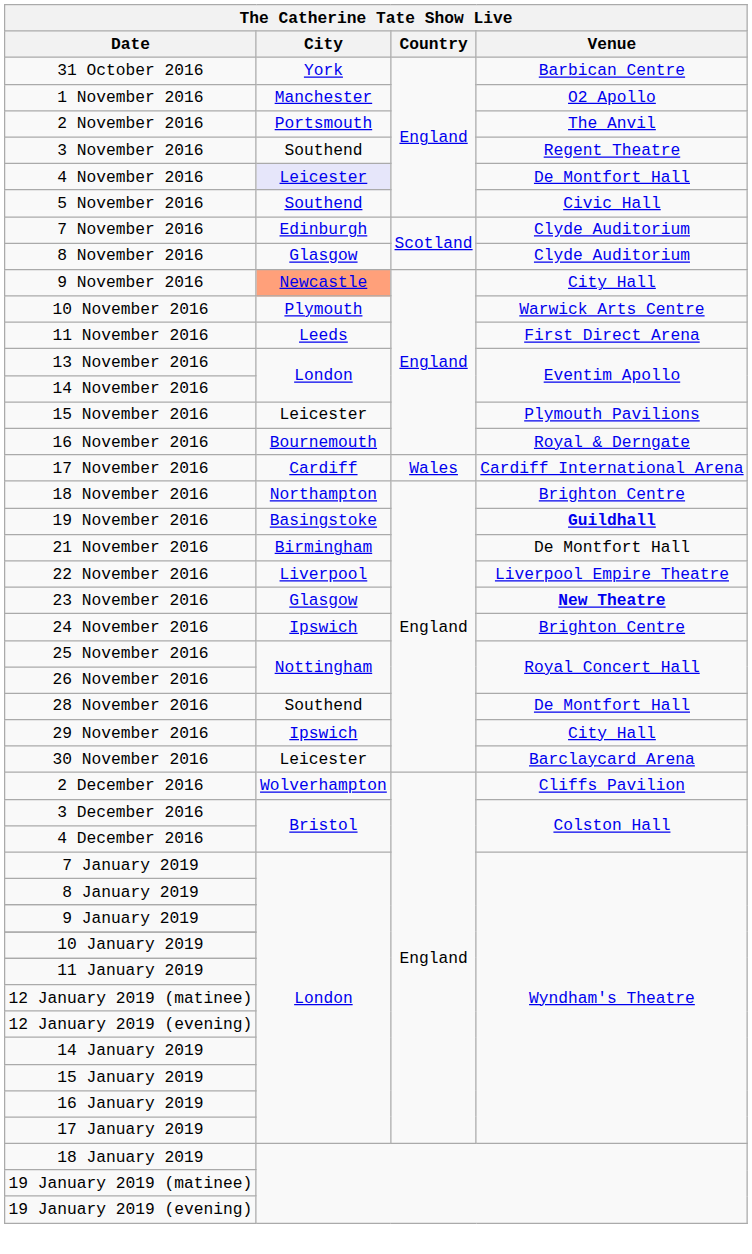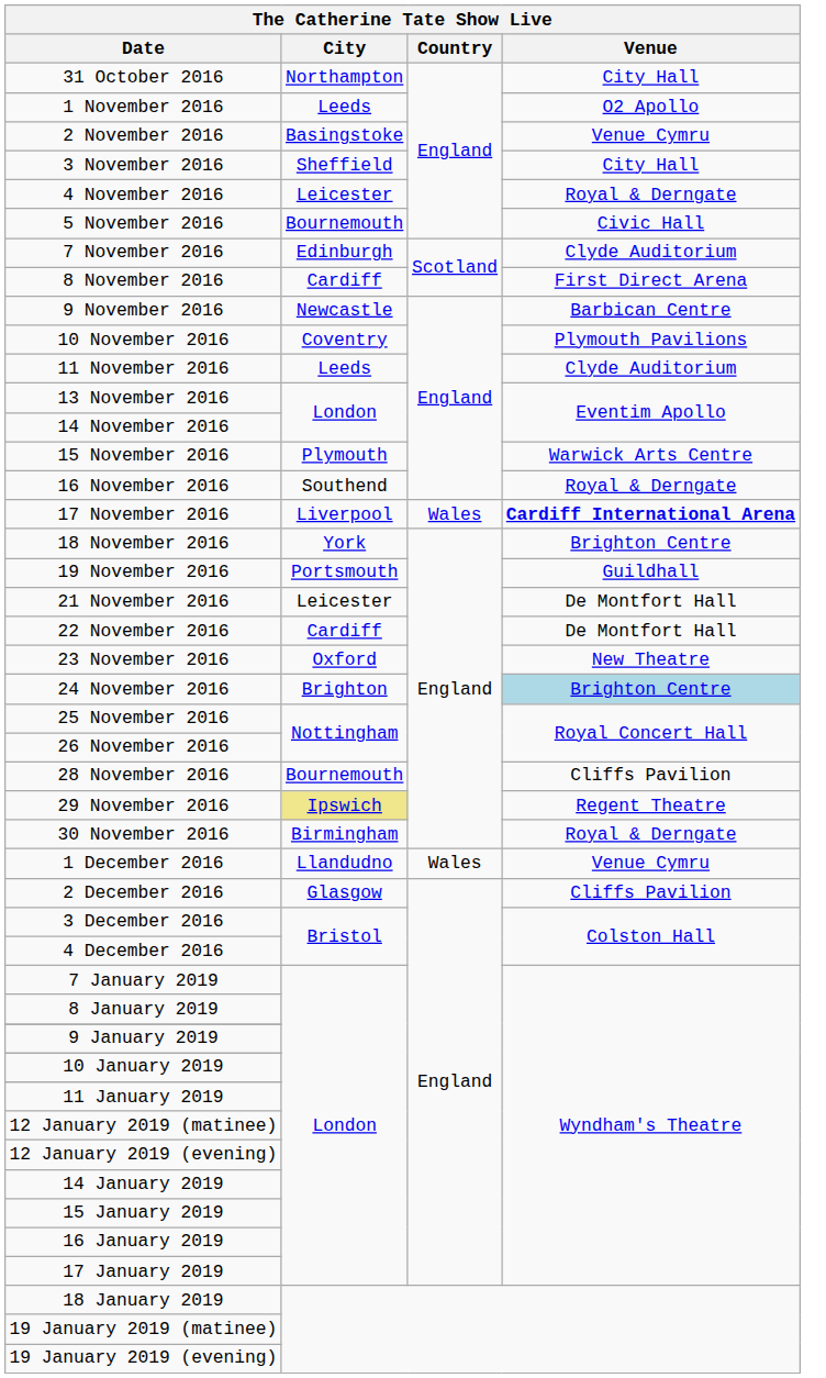 <table class="wikitable collapsible collapsed" style="text-align:center;">
 <tr>
 <th colspan=4>The Catherine Tate Show Live</th>
 </tr>
 <tr>
 <th>Date</th>
 <th>City</th>
 <th>Country</th>
 <th>Venue</th>
 </tr>
 <tr>
 <td>31 October 2016</td>
-<td><a href='#'>York</a></td>
+<td><a href='#'>Northampton</a></td>
 <td rowspan="6"><a href='#'>England</a></td>
-<td><a href='#'>Barbican Centre</a></td>
+<td><a href='#'>City Hall</a></td>
 </tr>
 <tr>
 <td>1 November 2016</td>
-<td><a href='#'>Manchester</a></td>
+<td><a href='#'>Leeds</a></td>
 <td><a href='#'>O2 Apollo</a></td>
 </tr>
 <tr>
 <td>2 November 2016</td>
-<td><a href='#'>Portsmouth</a></td>
-<td><a href='#'>The Anvil</a></td>
+<td><a href='#'>Basingstoke</a></td>
+<td><a href='#'>Venue Cymru</a></td>
 </tr>
 <tr>
 <td>3 November 2016</td>
-<td>Southend</td>
-<td><a href='#'>Regent Theatre</a></td>
+<td><a href='#'>Sheffield</a></td>
+<td><a href='#'>City Hall</a></td>
 </tr>
 <tr>
 <td>4 November 2016</td>
-<td style="background: lavender;"><a href='#'>Leicester</a></td>
-<td><a href='#'>De Montfort Hall</a></td>
+<td><a href='#'>Leicester</a></td>
+<td><a href='#'>Royal & Derngate</a></td>
 </tr>
 <tr>
 <td>5 November 2016</td>
-<td><a href='#'>Southend</a></td>
+<td><a href='#'>Bournemouth</a></td>
 <td><a href='#'>Civic Hall</a></td>
 </tr>
 <tr>
 <td>7 November 2016</td>
 <td><a href='#'>Edinburgh</a></td>
 <td rowspan="2"><a href='#'>Scotland</a></td>
 <td><a href='#'>Clyde Auditorium</a></td>
 </tr>
 <tr>
 <td>8 November 2016</td>
-<td><a href='#'>Glasgow</a></td>
-<td><a href='#'>Clyde Auditorium</a></td>
+<td><a href='#'>Cardiff</a></td>
+<td><a href='#'>First Direct Arena</a></td>
 </tr>
 <tr>
 <td>9 November 2016</td>
-<td style="background: lightsalmon;"><a href='#'>Newcastle</a></td>
+<td><a href='#'>Newcastle</a></td>
 <td rowspan="7"><a href='#'>England</a></td>
-<td><a href='#'>City Hall</a></td>
+<td><a href='#'>Barbican Centre</a></td>
 </tr>
 <tr>
 <td>10 November 2016</td>
-<td><a href='#'>Plymouth</a></td>
-<td><a href='#'>Warwick Arts Centre</a></td>
+<td><a href='#'>Coventry</a></td>
+<td><a href='#'>Plymouth Pavilions</a></td>
 </tr>
 <tr>
 <td>11 November 2016</td>
 <td><a href='#'>Leeds</a></td>
-<td><a href='#'>First Direct Arena</a></td>
+<td><a href='#'>Clyde Auditorium</a></td>
 </tr>
 <tr>
 <td>13 November 2016</td>
 <td rowspan="2"><a href='#'>London</a></td>
 <td rowspan="2"><a href='#'>Eventim Apollo</a></td>
 </tr>
 <tr>
 <td>14 November 2016</td>
 </tr>
 <tr>
 <td>15 November 2016</td>
-<td>Leicester</td>
-<td><a href='#'>Plymouth Pavilions</a></td>
+<td><a href='#'>Plymouth</a></td>
+<td><a href='#'>Warwick Arts Centre</a></td>
 </tr>
 <tr>
 <td>16 November 2016</td>
-<td><a href='#'>Bournemouth</a></td>
+<td>Southend</td>
 <td><a href='#'>Royal & Derngate</a></td>
 </tr>
 <tr>
 <td>17 November 2016</td>
-<td><a href='#'>Cardiff</a></td>
+<td><a href='#'>Liverpool</a></td>
 <td><a href='#'>Wales</a></td>
-<td><a href='#'>Cardiff International Arena</a></td>
+<td><strong><a href='#'>Cardiff International Arena</a></strong></td>
 </tr>
 <tr>
 <td>18 November 2016</td>
-<td><a href='#'>Northampton</a></td>
+<td><a href='#'>York</a></td>
 <td rowspan="11">England</td>
 <td><a href='#'>Brighton Centre</a></td>
 </tr>
 <tr>
 <td>19 November 2016</td>
-<td><a href='#'>Basingstoke</a></td>
-<td><strong><a href='#'>Guildhall</a></strong></td>
+<td><a href='#'>Portsmouth</a></td>
+<td><a href='#'>Guildhall</a></td>
 </tr>
 <tr>
 <td>21 November 2016</td>
-<td><a href='#'>Birmingham</a></td>
+<td>Leicester</td>
 <td>De Montfort Hall</td>
 </tr>
 <tr>
 <td>22 November 2016</td>
-<td><a href='#'>Liverpool</a></td>
-<td><a href='#'>Liverpool Empire Theatre</a></td>
+<td><a href='#'>Cardiff</a></td>
+<td>De Montfort Hall</td>
 </tr>
 <tr>
 <td>23 November 2016</td>
-<td><a href='#'>Glasgow</a></td>
-<td><strong><a href='#'>New Theatre</a></strong></td>
+<td><a href='#'>Oxford</a></td>
+<td><a href='#'>New Theatre</a></td>
 </tr>
 <tr>
 <td>24 November 2016</td>
-<td><a href='#'>Ipswich</a></td>
-<td><a href='#'>Brighton Centre</a></td>
+<td><a href='#'>Brighton</a></td>
+<td style="background: lightblue;"><a href='#'>Brighton Centre</a></td>
 </tr>
 <tr>
 <td>25 November 2016</td>
 <td rowspan="2"><a href='#'>Nottingham</a></td>
 <td rowspan="2"><a href='#'>Royal Concert Hall</a></td>
 </tr>
 <tr>
 <td>26 November 2016</td>
 </tr>
 <tr>
 <td>28 November 2016</td>
-<td>Southend</td>
-<td><a href='#'>De Montfort Hall</a></td>
+<td><a href='#'>Bournemouth</a></td>
+<td>Cliffs Pavilion</td>
 </tr>
 <tr>
 <td>29 November 2016</td>
-<td><a href='#'>Ipswich</a></td>
-<td><a href='#'>City Hall</a></td>
+<td style="background: khaki;"><a href='#'>Ipswich</a></td>
+<td><a href='#'>Regent Theatre</a></td>
 </tr>
 <tr>
 <td>30 November 2016</td>
-<td>Leicester</td>
-<td><a href='#'>Barclaycard Arena</a></td>
+<td><a href='#'>Birmingham</a></td>
+<td><a href='#'>Royal & Derngate</a></td>
+</tr>
+<tr>
+<td>1 December 2016</td>
+<td><a href='#'>Llandudno</a></td>
+<td>Wales</td>
+<td><a href='#'>Venue Cymru</a></td>
 </tr>
 <tr>
 <td>2 December 2016</td>
-<td><a href='#'>Wolverhampton</a></td>
+<td><a href='#'>Glasgow</a></td>
 <td rowspan="17">England</td>
 <td><a href='#'>Cliffs Pavilion</a></td>
 </tr>
 <tr>
 <td>3 December 2016</td>
 <td rowspan="2"><a href='#'>Bristol</a></td>
 <td rowspan="2"><a href='#'>Colston Hall</a></td>
 </tr>
 <tr>
 <td>4 December 2016</td>
 </tr>
 <tr>
 <td>7 January 2019</td>
 <td rowspan="14"><a href='#'>London</a></td>
 <td rowspan="14"><a href='#'>Wyndham's Theatre</a></td>
 </tr>
 <tr>
 <td>8 January 2019</td>
 </tr>
 <tr>
 </tr>
 <tr>
 <td>9 January 2019</td>
 </tr>
 <tr>
 </tr>
 <tr>
 <td>10 January 2019</td>
 </tr>
 <tr>
 </tr>
 <tr>
 <td>11 January 2019</td>
 </tr>
 <tr>
 <td>12 January 2019 (matinee)</td>
 </tr>
 <tr>
 <td>12 January 2019 (evening)</td>
 </tr>
 <tr>
 <td>14 January 2019</td>
 </tr>
 <tr>
 <td>15 January 2019</td>
 </tr>
 <tr>
 <td>16 January 2019</td>
 </tr>
 <tr>
 <td>17 January 2019</td>
 </tr>
 <tr>
 <td>18 January 2019</td>
 </tr>
 <tr>
 <td>19 January 2019 (matinee)</td>
 </tr>
 <tr>
 <td>19 January 2019 (evening)</td>
 </tr>
 </table>
